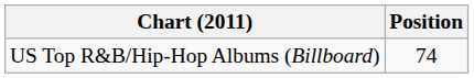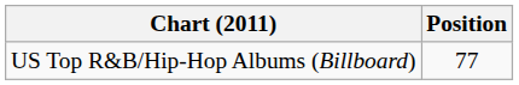 <table class="wikitable">
 <tr>
 <th>Chart (2011)</th>
 <th>Position</th>
 </tr>
 <tr>
 <td>US Top R&B/Hip-Hop Albums (<em>Billboard</em>)</td>
-<td style="text-align:center;">74</td>
+<td style="text-align:center;">77</td>
 </tr>
 </table>
